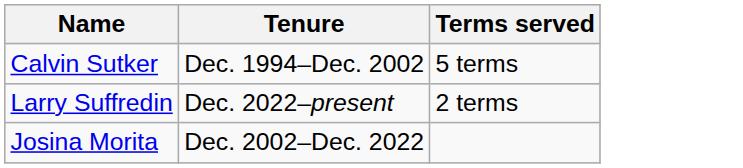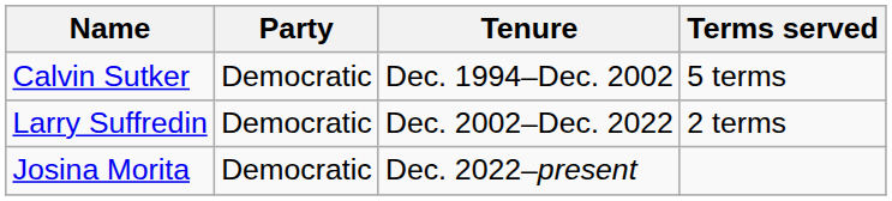 <table class="wikitable mw-collapsible mw-collapsed">
 <tr>
 <th scope="col">Name</th>
+<th scope="col">Party</th>
 <th scope="col">Tenure</th>
 <th scope="col">Terms served</th>
 </tr>
 <tr>
 <td><a href='#'>Calvin Sutker</a></td>
+<td>Democratic</td>
 <td>Dec. 1994–Dec. 2002</td>
 <td>5 terms</td>
 </tr>
 <tr>
 <td><a href='#'>Larry Suffredin</a></td>
-<td>Dec. 2022–<em>present</em></td>
+<td>Democratic</td>
+<td>Dec. 2002–Dec. 2022</td>
 <td>2 terms</td>
 </tr>
 <tr>
 <td><a href='#'>Josina Morita</a></td>
-<td>Dec. 2002–Dec. 2022</td>
+<td>Democratic</td>
+<td>Dec. 2022–<em>present</em></td>
 <td></td>
 </tr>
 </table>
